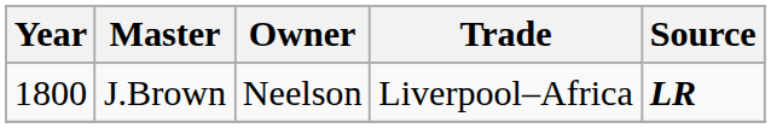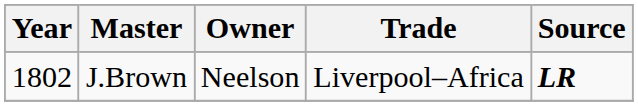 <table class=" wikitable">
 <tr>
 <th>Year</th>
 <th>Master</th>
 <th>Owner</th>
 <th>Trade</th>
 <th>Source</th>
 </tr>
 <tr>
-<td>1800</td>
+<td>1802</td>
 <td>J.Brown</td>
 <td>Neelson</td>
 <td>Liverpool–Africa</td>
 <td><strong><em>LR</em></strong></td>
 </tr>
 <tr>
 </tr>
 </table>
